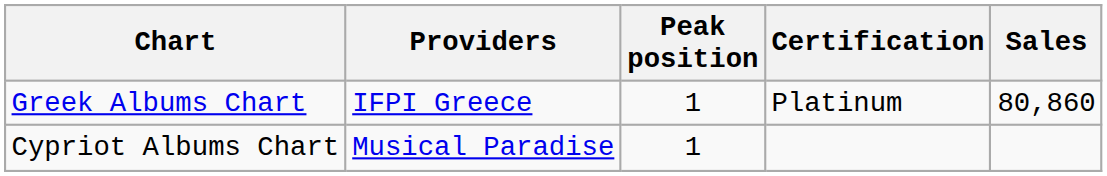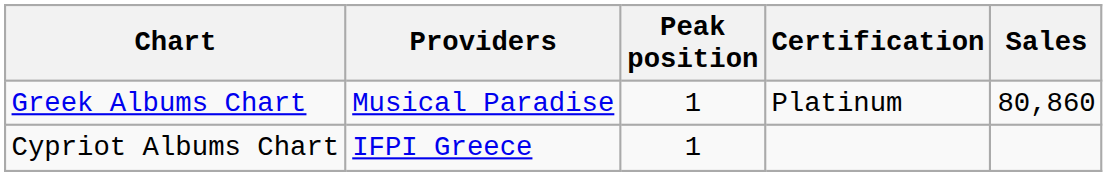 <table class="wikitable">
 <tr>
 <th>Chart</th>
 <th>Providers</th>
 <th>Peak<br>position</th>
 <th>Certification</th>
 <th>Sales</th>
 </tr>
 <tr>
 <td><a href='#'>Greek Albums Chart</a></td>
-<td><a href='#'>IFPI Greece</a></td>
+<td><a href='#'>Musical Paradise</a></td>
 <td align="center">1</td>
 <td>Platinum</td>
 <td>80,860</td>
 </tr>
 <tr>
 <td>Cypriot Albums Chart</td>
-<td><a href='#'>Musical Paradise</a></td>
+<td><a href='#'>IFPI Greece</a></td>
 <td align="center">1</td>
 <td></td>
 <td></td>
 </tr>
 </table>
